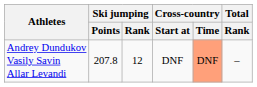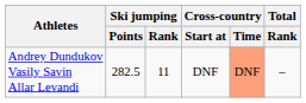 <table class="wikitable" border="1" style="font-size:90%">
 <tr>
 <th rowspan="2">Athletes</th>
 <th colspan="2">Ski jumping</th>
 <th colspan="2">Cross-country</th>
 <th>Total</th>
 </tr>
 <tr>
 <th>Points</th>
 <th>Rank</th>
 <th>Start at</th>
 <th>Time</th>
 <th>Rank</th>
 </tr>
 <tr>
 <td><a href='#'>Andrey Dundukov</a><br><a href='#'>Vasily Savin</a><br><a href='#'>Allar Levandi</a></td>
-<td align=center>207.8</td>
-<td align=center>12</td>
+<td align=center>282.5</td>
+<td align=center>11</td>
 <td align=center>DNF</td>
 <td align=center style="background: lightsalmon;">DNF</td>
 <td align=center>–</td>
 </tr>
 </table>
